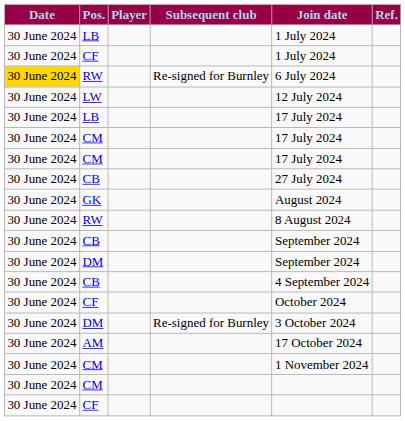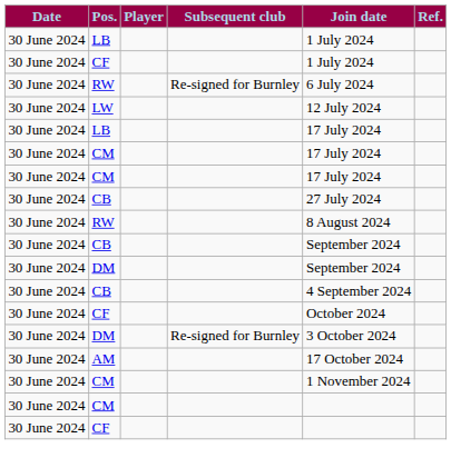 <table class="wikitable plainrowheaders sortable">
 <tr>
 <th style="background:#970045; color:#ADD8E6;">Date</th>
 <th style="background:#970045; color:#ADD8E6;">Pos.</th>
 <th style="background:#970045; color:#ADD8E6;">Player</th>
 <th style="background:#970045; color:#ADD8E6;">Subsequent club</th>
 <th style="background:#970045; color:#ADD8E6;">Join date</th>
 <th style="background:#970045; color:#ADD8E6;">Ref.</th>
 </tr>
 <tr>
 <td>30 June 2024</td>
 <td><a href='#'>LB</a></td>
 <td></td>
 <td></td>
 <td>1 July 2024</td>
 <td></td>
 </tr>
 <tr>
 <td>30 June 2024</td>
 <td><a href='#'>CF</a></td>
 <td></td>
 <td></td>
 <td>1 July 2024</td>
 <td></td>
 </tr>
 <tr>
-<td style="background: gold;">30 June 2024</td>
+<td>30 June 2024</td>
 <td><a href='#'>RW</a></td>
 <td></td>
 <td>Re-signed for Burnley</td>
 <td>6 July 2024</td>
 <td></td>
 </tr>
 <tr>
 <td>30 June 2024</td>
 <td><a href='#'>LW</a></td>
 <td></td>
 <td></td>
 <td>12 July 2024</td>
 <td></td>
 </tr>
 <tr>
 <td>30 June 2024</td>
 <td><a href='#'>LB</a></td>
 <td></td>
 <td></td>
 <td>17 July 2024</td>
 <td></td>
 </tr>
 <tr>
 <td>30 June 2024</td>
 <td><a href='#'>CM</a></td>
 <td></td>
 <td></td>
 <td>17 July 2024</td>
 <td></td>
 </tr>
 <tr>
 <td>30 June 2024</td>
 <td><a href='#'>CM</a></td>
 <td></td>
 <td></td>
 <td>17 July 2024</td>
 <td></td>
 </tr>
 <tr>
 <td>30 June 2024</td>
 <td><a href='#'>CB</a></td>
 <td></td>
 <td></td>
 <td>27 July 2024</td>
-<td></td>
-</tr>
-<tr>
-<td>30 June 2024</td>
-<td><a href='#'>GK</a></td>
-<td></td>
-<td></td>
-<td>August 2024</td>
 <td></td>
 </tr>
 <tr>
 <td>30 June 2024</td>
 <td><a href='#'>RW</a></td>
 <td></td>
 <td></td>
 <td>8 August 2024</td>
 <td></td>
 </tr>
 <tr>
 <td>30 June 2024</td>
 <td><a href='#'>CB</a></td>
 <td></td>
 <td></td>
 <td>September 2024</td>
 <td></td>
 </tr>
 <tr>
 <td>30 June 2024</td>
 <td><a href='#'>DM</a></td>
 <td></td>
 <td></td>
 <td>September 2024</td>
 <td></td>
 </tr>
 <tr>
 <td>30 June 2024</td>
 <td><a href='#'>CB</a></td>
 <td></td>
 <td></td>
 <td>4 September 2024</td>
 <td></td>
 </tr>
 <tr>
 <td>30 June 2024</td>
 <td><a href='#'>CF</a></td>
 <td></td>
 <td></td>
 <td>October 2024</td>
 <td></td>
 </tr>
 <tr>
 <td>30 June 2024</td>
 <td><a href='#'>DM</a></td>
 <td></td>
 <td>Re-signed for Burnley</td>
 <td>3 October 2024</td>
 <td></td>
 </tr>
 <tr>
 <td>30 June 2024</td>
 <td><a href='#'>AM</a></td>
 <td></td>
 <td></td>
 <td>17 October 2024</td>
 <td></td>
 </tr>
 <tr>
 <td>30 June 2024</td>
 <td><a href='#'>CM</a></td>
 <td></td>
 <td></td>
 <td>1 November 2024</td>
 <td></td>
 </tr>
 <tr>
 <td>30 June 2024</td>
 <td><a href='#'>CM</a></td>
 <td></td>
 <td></td>
 <td></td>
 <td></td>
 </tr>
 <tr>
 <td>30 June 2024</td>
 <td><a href='#'>CF</a></td>
 <td></td>
 <td></td>
 <td></td>
 <td></td>
 </tr>
 </table>
